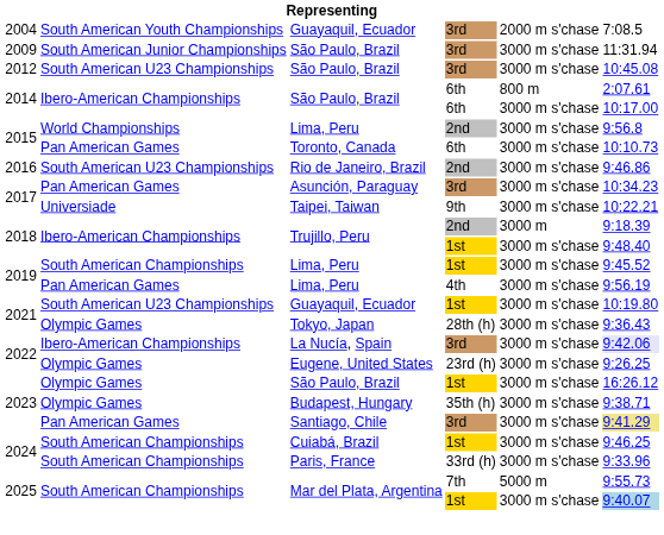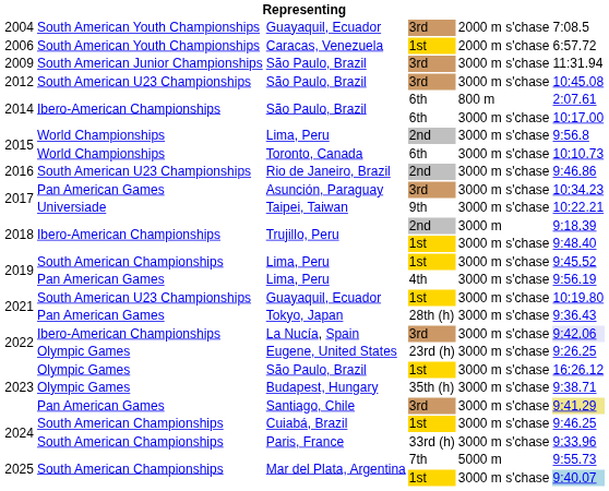 <table>
 <tr>
 <th colspan="6">Representing </th>
 </tr>
 <tr>
 <td>2004</td>
 <td><a href='#'>South American Youth Championships</a></td>
 <td><a href='#'>Guayaquil, Ecuador</a></td>
 <td bgcolor=cc9966>3rd</td>
 <td>2000 m s'chase</td>
 <td>7:08.5</td>
+</tr>
+<tr>
+<td>2006</td>
+<td><a href='#'>South American Youth Championships</a></td>
+<td><a href='#'>Caracas, Venezuela</a></td>
+<td bgcolor=gold>1st</td>
+<td>2000 m s'chase</td>
+<td>6:57.72</td>
 </tr>
 <tr>
 <td>2009</td>
 <td><a href='#'>South American Junior Championships</a></td>
 <td><a href='#'>São Paulo, Brazil</a></td>
 <td bgcolor=cc9966>3rd</td>
 <td>3000 m s'chase</td>
 <td>11:31.94</td>
 </tr>
 <tr>
 <td>2012</td>
 <td><a href='#'>South American U23 Championships</a></td>
 <td><a href='#'>São Paulo, Brazil</a></td>
 <td bgcolor=cc9966>3rd</td>
 <td>3000 m s'chase</td>
 <td><a href='#'>10:45.08</a></td>
 </tr>
 <tr>
 <td rowspan=2>2014</td>
 <td rowspan=2><a href='#'>Ibero-American Championships</a></td>
 <td rowspan=2><a href='#'>São Paulo, Brazil</a></td>
 <td>6th</td>
 <td>800 m</td>
 <td><a href='#'>2:07.61</a></td>
 </tr>
 <tr>
 <td>6th</td>
 <td>3000 m s'chase</td>
 <td><a href='#'>10:17.00</a></td>
 </tr>
 <tr>
 <td rowspan=2>2015</td>
 <td><a href='#'>World Championships</a></td>
 <td><a href='#'>Lima, Peru</a></td>
 <td bgcolor=silver>2nd</td>
 <td>3000 m s'chase</td>
 <td><a href='#'>9:56.8</a></td>
 </tr>
 <tr>
-<td><a href='#'>Pan American Games</a></td>
+<td><a href='#'>World Championships</a></td>
 <td><a href='#'>Toronto, Canada</a></td>
 <td>6th</td>
 <td>3000 m s'chase</td>
 <td><a href='#'>10:10.73</a></td>
 </tr>
 <tr>
 <td>2016</td>
 <td><a href='#'>South American U23 Championships</a></td>
 <td><a href='#'>Rio de Janeiro, Brazil</a></td>
 <td bgcolor=silver>2nd</td>
 <td>3000 m s'chase</td>
 <td><a href='#'>9:46.86</a></td>
 </tr>
 <tr>
 <td rowspan=2>2017</td>
 <td><a href='#'>Pan American Games</a></td>
 <td><a href='#'>Asunción, Paraguay</a></td>
 <td bgcolor=cc9966>3rd</td>
 <td>3000 m s'chase</td>
 <td><a href='#'>10:34.23</a></td>
 </tr>
 <tr>
 <td><a href='#'>Universiade</a></td>
 <td><a href='#'>Taipei, Taiwan</a></td>
 <td>9th</td>
 <td>3000 m s'chase</td>
 <td><a href='#'>10:22.21</a></td>
 </tr>
 <tr>
 <td rowspan=2>2018</td>
 <td rowspan=2><a href='#'>Ibero-American Championships</a></td>
 <td rowspan=2><a href='#'>Trujillo, Peru</a></td>
 <td bgcolor=silver>2nd</td>
 <td>3000 m</td>
 <td><a href='#'>9:18.39</a></td>
 </tr>
 <tr>
 <td bgcolor=gold>1st</td>
 <td>3000 m s'chase</td>
 <td><a href='#'>9:48.40</a></td>
 </tr>
 <tr>
 <td rowspan=2>2019</td>
 <td><a href='#'>South American Championships</a></td>
 <td><a href='#'>Lima, Peru</a></td>
 <td bgcolor=gold>1st</td>
 <td>3000 m s'chase</td>
 <td><a href='#'>9:45.52</a></td>
 </tr>
 <tr>
 <td><a href='#'>Pan American Games</a></td>
 <td><a href='#'>Lima, Peru</a></td>
 <td>4th</td>
 <td>3000 m s'chase</td>
 <td><a href='#'>9:56.19</a></td>
 </tr>
 <tr>
 <td rowspan=2>2021</td>
 <td><a href='#'>South American U23 Championships</a></td>
 <td><a href='#'>Guayaquil, Ecuador</a></td>
 <td bgcolor=gold>1st</td>
 <td>3000 m s'chase</td>
 <td><a href='#'>10:19.80</a></td>
 </tr>
 <tr>
-<td><a href='#'>Olympic Games</a></td>
+<td><a href='#'>Pan American Games</a></td>
 <td><a href='#'>Tokyo, Japan</a></td>
 <td>28th (h)</td>
 <td>3000 m s'chase</td>
 <td><a href='#'>9:36.43</a></td>
 </tr>
 <tr>
 <td rowspan=2>2022</td>
 <td><a href='#'>Ibero-American Championships</a></td>
 <td><a href='#'>La Nucía</a>, <a href='#'>Spain</a></td>
 <td bgcolor=cc9966>3rd</td>
 <td>3000 m s'chase</td>
 <td style="background: lavender;"><a href='#'>9:42.06</a></td>
 </tr>
 <tr>
 <td><a href='#'>Olympic Games</a></td>
 <td><a href='#'>Eugene, United States</a></td>
 <td>23rd (h)</td>
 <td>3000 m s'chase</td>
 <td><a href='#'>9:26.25</a></td>
 </tr>
 <tr>
 <td rowspan=3>2023</td>
 <td><a href='#'>Olympic Games</a></td>
 <td><a href='#'>São Paulo, Brazil</a></td>
 <td bgcolor=gold>1st</td>
 <td>3000 m s'chase</td>
 <td><a href='#'>16:26.12</a></td>
 </tr>
 <tr>
 <td><a href='#'>Olympic Games</a></td>
 <td><a href='#'>Budapest, Hungary</a></td>
 <td>35th (h)</td>
 <td>3000 m s'chase</td>
 <td><a href='#'>9:38.71</a></td>
 </tr>
 <tr>
 <td><a href='#'>Pan American Games</a></td>
 <td><a href='#'>Santiago, Chile</a></td>
 <td bgcolor=cc9966>3rd</td>
 <td>3000 m s'chase</td>
 <td style="background: khaki;"><a href='#'>9:41.29</a></td>
 </tr>
 <tr>
 <td rowspan=2>2024</td>
 <td><a href='#'>South American Championships</a></td>
 <td><a href='#'>Cuiabá, Brazil</a></td>
 <td bgcolor=gold>1st</td>
 <td>3000 m s'chase</td>
 <td><a href='#'>9:46.25</a></td>
 </tr>
 <tr>
 <td><a href='#'>South American Championships</a></td>
 <td><a href='#'>Paris, France</a></td>
 <td>33rd (h)</td>
 <td>3000 m s'chase</td>
 <td><a href='#'>9:33.96</a></td>
 </tr>
 <tr>
 <td rowspan=2>2025</td>
 <td rowspan=2><a href='#'>South American Championships</a></td>
 <td rowspan=2><a href='#'>Mar del Plata, Argentina</a></td>
 <td>7th</td>
 <td>5000 m</td>
 <td><a href='#'>9:55.73</a></td>
 </tr>
 <tr>
 <td bgcolor=gold>1st</td>
 <td>3000 m s'chase</td>
 <td style="background: lightblue;"><a href='#'>9:40.07</a></td>
 </tr>
 </table>
